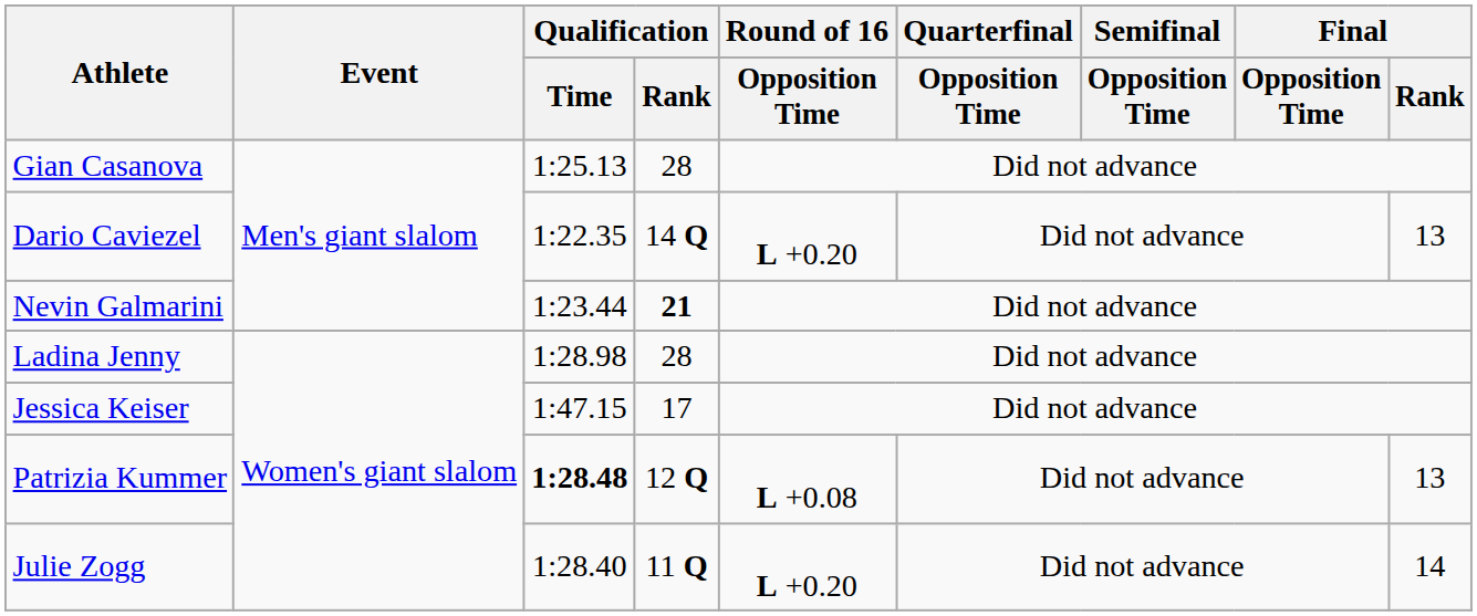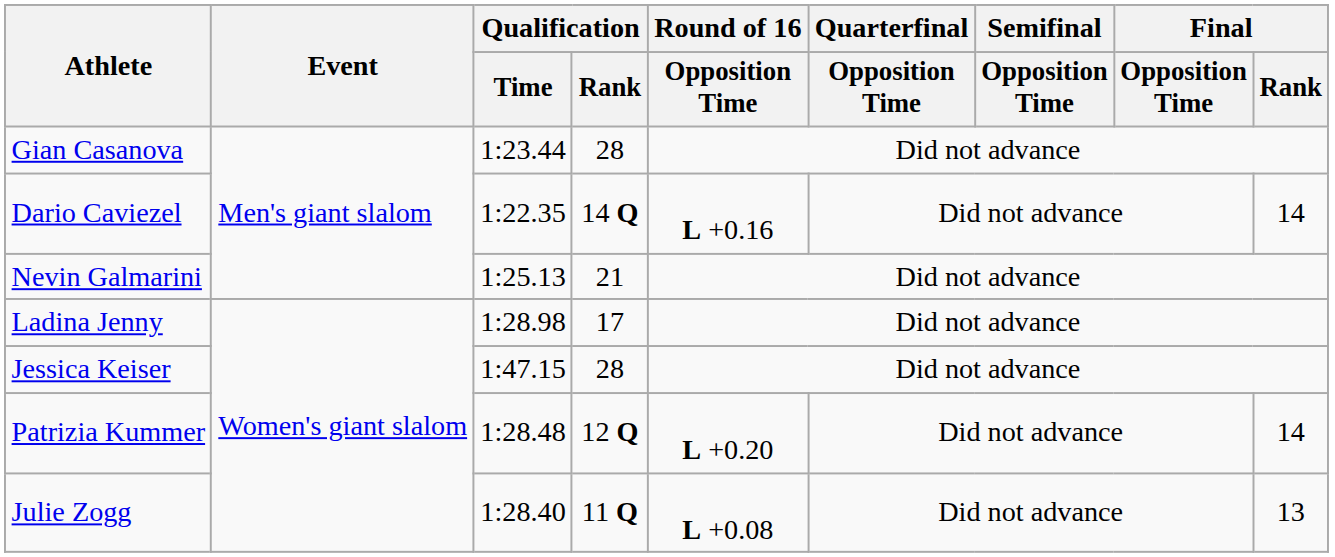 <table class=wikitable style=font-size:90%>
 <tr>
 <th rowspan=2>Athlete</th>
 <th rowspan=2>Event</th>
 <th colspan=2>Qualification</th>
 <th>Round of 16</th>
 <th>Quarterfinal</th>
 <th>Semifinal</th>
 <th colspan=2>Final</th>
 </tr>
 <tr style=font-size:95%>
 <th>Time</th>
 <th>Rank</th>
 <th>Opposition<br>Time</th>
 <th>Opposition<br>Time</th>
 <th>Opposition<br>Time</th>
 <th>Opposition<br>Time</th>
 <th>Rank</th>
 </tr>
 <tr align=center>
 <td align=left><a href='#'>Gian Casanova</a></td>
 <td align=left rowspan=3><a href='#'>Men's giant slalom</a></td>
-<td>1:25.13</td>
+<td>1:23.44</td>
 <td>28</td>
 <td colspan=5>Did not advance</td>
 </tr>
 <tr align=center>
 <td align=left><a href='#'>Dario Caviezel</a></td>
 <td>1:22.35</td>
 <td>14 <strong>Q</strong></td>
-<td><br><strong>L</strong> +0.20</td>
+<td><br><strong>L</strong> +0.16</td>
 <td colspan=3>Did not advance</td>
-<td>13</td>
+<td>14</td>
 </tr>
 <tr align=center>
 <td align=left><a href='#'>Nevin Galmarini</a></td>
-<td>1:23.44</td>
-<td><strong>21</strong></td>
+<td>1:25.13</td>
+<td>21</td>
 <td colspan=5>Did not advance</td>
 </tr>
 <tr align=center>
 <td align=left><a href='#'>Ladina Jenny</a></td>
 <td align=left rowspan=4><a href='#'>Women's giant slalom</a></td>
 <td>1:28.98</td>
-<td>28</td>
+<td>17</td>
 <td colspan=5>Did not advance</td>
 </tr>
 <tr align=center>
 <td align=left><a href='#'>Jessica Keiser</a></td>
 <td>1:47.15</td>
-<td>17</td>
+<td>28</td>
 <td colspan=5>Did not advance</td>
 </tr>
 <tr align=center>
 <td align=left><a href='#'>Patrizia Kummer</a></td>
-<td><strong>1:28.48</strong></td>
+<td>1:28.48</td>
 <td>12 <strong>Q</strong></td>
-<td><br><strong>L</strong> +0.08</td>
+<td><br><strong>L</strong> +0.20</td>
 <td colspan=3>Did not advance</td>
-<td>13</td>
+<td>14</td>
 </tr>
 <tr align=center>
 <td align=left><a href='#'>Julie Zogg</a></td>
 <td>1:28.40</td>
 <td>11 <strong>Q</strong></td>
-<td><br><strong>L</strong> +0.20</td>
+<td><br><strong>L</strong> +0.08</td>
 <td colspan=3>Did not advance</td>
-<td>14</td>
+<td>13</td>
 </tr>
 </table>
